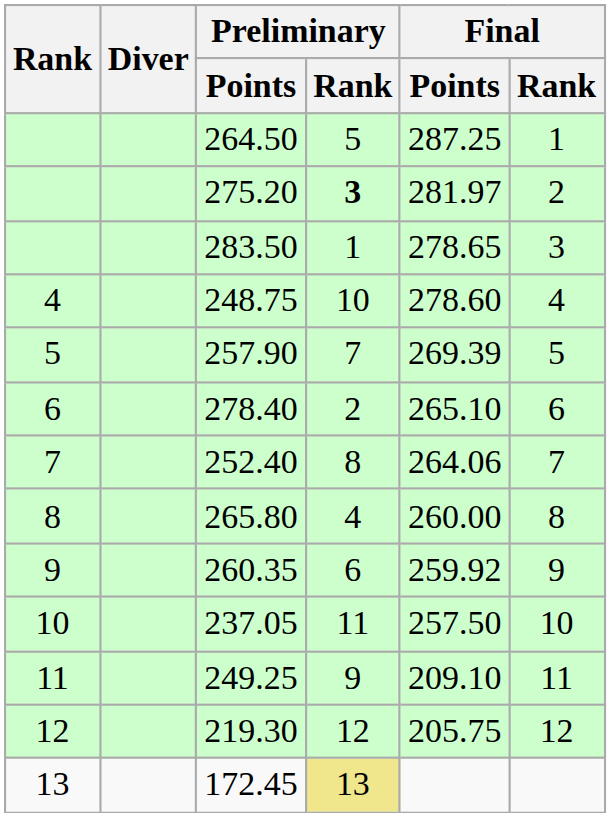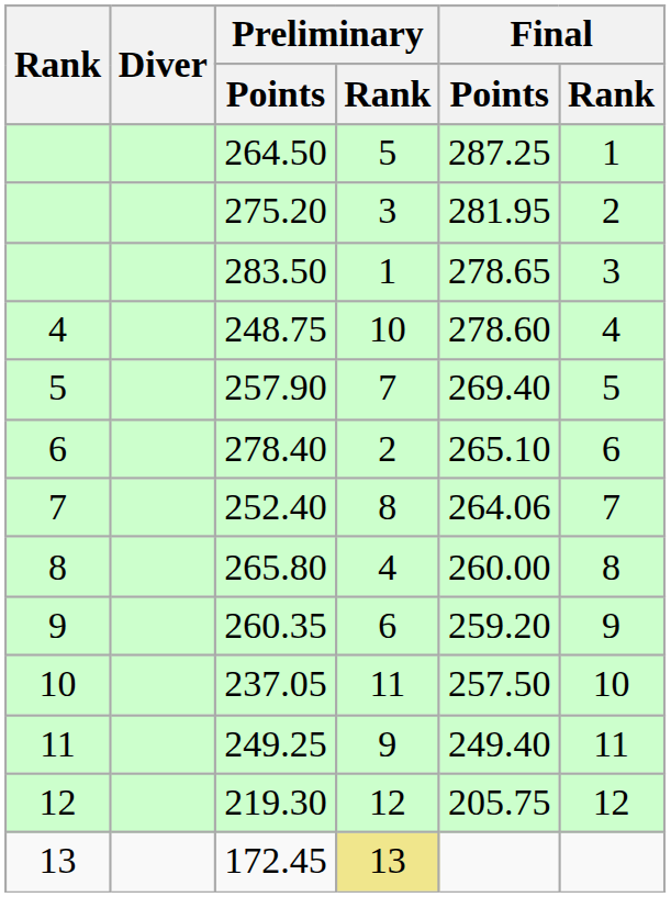 <table class="wikitable" style="text-align:center">
 <tr>
 <th rowspan="2">Rank</th>
 <th rowspan="2">Diver</th>
 <th colspan="2">Preliminary</th>
 <th colspan="2">Final</th>
 </tr>
 <tr>
 <th>Points</th>
 <th>Rank</th>
 <th>Points</th>
 <th>Rank</th>
 </tr>
 <tr bgcolor=ccffcc>
 <td></td>
 <td align=left></td>
 <td>264.50</td>
 <td>5</td>
 <td>287.25</td>
 <td>1</td>
 </tr>
 <tr bgcolor=ccffcc>
 <td></td>
 <td align=left></td>
 <td>275.20</td>
-<td><strong>3</strong></td>
-<td>281.97</td>
+<td>3</td>
+<td>281.95</td>
 <td>2</td>
 </tr>
 <tr bgcolor=ccffcc>
 <td></td>
 <td align=left></td>
 <td>283.50</td>
 <td>1</td>
 <td>278.65</td>
 <td>3</td>
 </tr>
 <tr bgcolor=ccffcc>
 <td>4</td>
 <td align=left></td>
 <td>248.75</td>
 <td>10</td>
 <td>278.60</td>
 <td>4</td>
 </tr>
 <tr bgcolor=ccffcc>
 <td>5</td>
 <td align=left></td>
 <td>257.90</td>
 <td>7</td>
-<td>269.39</td>
+<td>269.40</td>
 <td>5</td>
 </tr>
 <tr bgcolor=ccffcc>
 <td>6</td>
 <td align=left></td>
 <td>278.40</td>
 <td>2</td>
 <td>265.10</td>
 <td>6</td>
 </tr>
 <tr bgcolor=ccffcc>
 <td>7</td>
 <td align=left></td>
 <td>252.40</td>
 <td>8</td>
 <td>264.06</td>
 <td>7</td>
 </tr>
 <tr bgcolor=ccffcc>
 <td>8</td>
 <td align=left></td>
 <td>265.80</td>
 <td>4</td>
 <td>260.00</td>
 <td>8</td>
 </tr>
 <tr bgcolor=ccffcc>
 <td>9</td>
 <td align=left></td>
 <td>260.35</td>
 <td>6</td>
-<td>259.92</td>
+<td>259.20</td>
 <td>9</td>
 </tr>
 <tr bgcolor=ccffcc>
 <td>10</td>
 <td align=left></td>
 <td>237.05</td>
 <td>11</td>
 <td>257.50</td>
 <td>10</td>
 </tr>
 <tr bgcolor=ccffcc>
 <td>11</td>
 <td align=left></td>
 <td>249.25</td>
 <td>9</td>
-<td>209.10</td>
+<td>249.40</td>
 <td>11</td>
 </tr>
 <tr bgcolor=ccffcc>
 <td>12</td>
 <td align=left></td>
 <td>219.30</td>
 <td>12</td>
 <td>205.75</td>
 <td>12</td>
 </tr>
 <tr>
 <td>13</td>
 <td align=left></td>
 <td>172.45</td>
 <td style="background: khaki;">13</td>
 <td></td>
 <td></td>
 </tr>
 </table>
